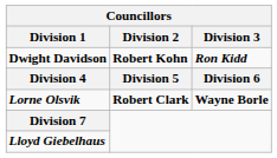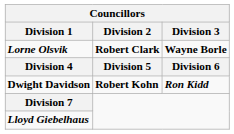 <table class="wikitable collapsible collapsed" align="right">
 <tr>
 <th colspan=3>Councillors</th>
 </tr>
 <tr>
 <th>Division 1</th>
 <th>Division 2</th>
 <th>Division 3</th>
 </tr>
 <tr>
-<td><strong>Dwight Davidson</strong></td>
-<td><strong>Robert Kohn</strong></td>
-<td><strong><em>Ron Kidd</em></strong></td>
+<td><strong><em>Lorne Olsvik</em></strong></td>
+<td><strong>Robert Clark</strong></td>
+<td><strong>Wayne Borle</strong></td>
 </tr>
 <tr>
 <th>Division 4</th>
 <th>Division 5</th>
 <th>Division 6</th>
 </tr>
 <tr>
-<td><strong><em>Lorne Olsvik</em></strong></td>
-<td><strong>Robert Clark</strong></td>
-<td><strong>Wayne Borle</strong></td>
+<td><strong>Dwight Davidson</strong></td>
+<td><strong>Robert Kohn</strong></td>
+<td><strong><em>Ron Kidd</em></strong></td>
 </tr>
 <tr>
 <th>Division 7</th>
 </tr>
 <tr>
 <td><strong><em>Lloyd Giebelhaus</em></strong></td>
 </tr>
 </table>
